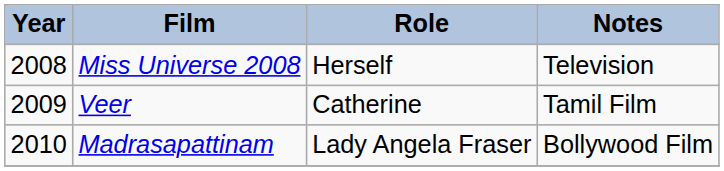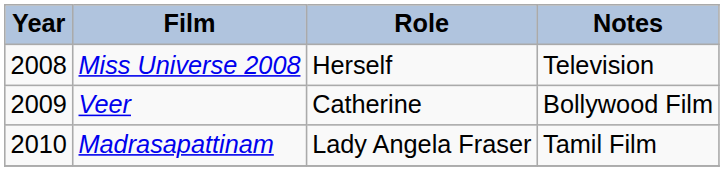 <table class="wikitable" style=border="2" cellpadding="4" background: #f9f9f9;>
 <tr align="center">
 <th style="background:#B0C4DE;">Year</th>
 <th style="background:#B0C4DE;">Film</th>
 <th style="background:#B0C4DE;">Role</th>
 <th style="background:#B0C4DE;">Notes</th>
 </tr>
 <tr>
 <td>2008</td>
 <td><em><a href='#'>Miss Universe 2008</a></em></td>
 <td>Herself</td>
 <td>Television</td>
 </tr>
 <tr>
 <td>2009</td>
 <td><em><a href='#'>Veer</a></em></td>
 <td>Catherine</td>
-<td>Tamil Film</td>
+<td>Bollywood Film</td>
 </tr>
 <tr>
 <td>2010</td>
 <td><em><a href='#'>Madrasapattinam</a></em></td>
 <td>Lady Angela Fraser</td>
-<td>Bollywood Film</td>
+<td>Tamil Film</td>
 </tr>
 <tr>
 </tr>
 </table>
